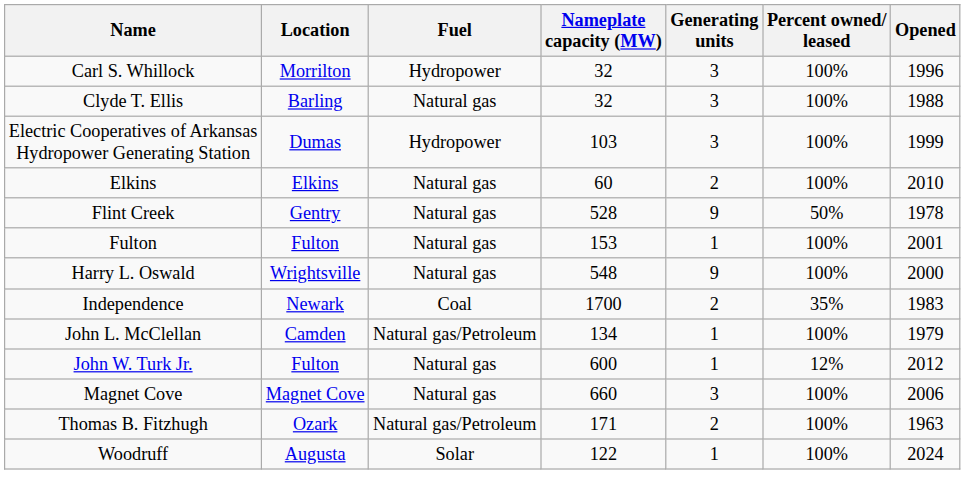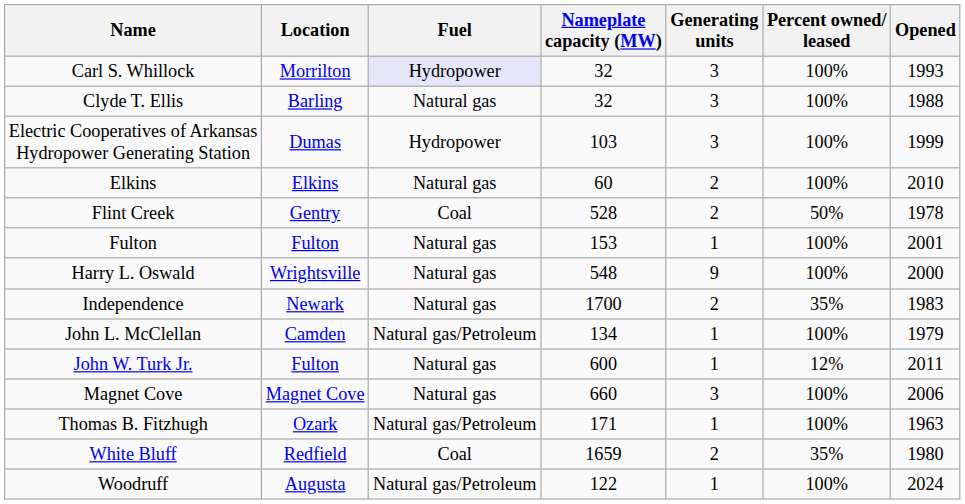 <table class="wikitable sortable" style="font-size:95%; text-align:center;">
 <tr>
 <th>Name</th>
 <th>Location</th>
 <th>Fuel</th>
 <th><a href='#'>Nameplate</a><br>capacity (<a href='#'>MW</a>)</th>
 <th>Generating<br> units</th>
 <th>Percent owned/<br>leased</th>
 <th>Opened</th>
 </tr>
 <tr>
 <td>Carl S. Whillock</td>
 <td><a href='#'>Morrilton</a></td>
-<td>Hydropower</td>
+<td style="background: lavender;">Hydropower</td>
 <td>32</td>
 <td>3</td>
 <td>100%</td>
-<td>1996</td>
+<td>1993</td>
 </tr>
 <tr>
 <td>Clyde T. Ellis</td>
 <td><a href='#'>Barling</a></td>
 <td>Natural gas</td>
 <td>32</td>
 <td>3</td>
 <td>100%</td>
 <td>1988</td>
 </tr>
 <tr>
 <td>Electric Cooperatives of Arkansas<br> Hydropower Generating Station</td>
 <td><a href='#'>Dumas</a></td>
 <td>Hydropower</td>
 <td>103</td>
 <td>3</td>
 <td>100%</td>
 <td>1999</td>
 </tr>
 <tr>
 <td>Elkins</td>
 <td><a href='#'>Elkins</a></td>
 <td>Natural gas</td>
 <td>60</td>
 <td>2</td>
 <td>100%</td>
 <td>2010</td>
 </tr>
 <tr>
 <td>Flint Creek</td>
 <td><a href='#'>Gentry</a></td>
-<td>Natural gas</td>
+<td>Coal</td>
 <td>528</td>
-<td>9</td>
+<td>2</td>
 <td>50%</td>
 <td>1978</td>
 </tr>
 <tr>
 <td>Fulton</td>
 <td><a href='#'>Fulton</a></td>
 <td>Natural gas</td>
 <td>153</td>
 <td>1</td>
 <td>100%</td>
 <td>2001</td>
 </tr>
 <tr>
 <td>Harry L. Oswald</td>
 <td><a href='#'>Wrightsville</a></td>
 <td>Natural gas</td>
 <td>548</td>
 <td>9</td>
 <td>100%</td>
 <td>2000</td>
 </tr>
 <tr>
 <td>Independence</td>
 <td><a href='#'>Newark</a></td>
-<td>Coal</td>
+<td>Natural gas</td>
 <td>1700</td>
 <td>2</td>
 <td>35%</td>
 <td>1983</td>
 </tr>
 <tr>
 <td>John L. McClellan</td>
 <td><a href='#'>Camden</a></td>
 <td>Natural gas/Petroleum</td>
 <td>134</td>
 <td>1</td>
 <td>100%</td>
 <td>1979</td>
 </tr>
 <tr>
 <td><a href='#'>John W. Turk Jr.</a></td>
 <td><a href='#'>Fulton</a></td>
 <td>Natural gas</td>
 <td>600</td>
 <td>1</td>
 <td>12%</td>
-<td>2012</td>
+<td>2011</td>
 </tr>
 <tr>
 <td>Magnet Cove</td>
 <td><a href='#'>Magnet Cove</a></td>
 <td>Natural gas</td>
 <td>660</td>
 <td>3</td>
 <td>100%</td>
 <td>2006</td>
 </tr>
 <tr>
 <td>Thomas B. Fitzhugh</td>
 <td><a href='#'>Ozark</a></td>
 <td>Natural gas/Petroleum</td>
 <td>171</td>
-<td>2</td>
+<td>1</td>
 <td>100%</td>
 <td>1963</td>
 </tr>
 <tr>
+<td><a href='#'>White Bluff</a></td>
+<td><a href='#'>Redfield</a></td>
+<td>Coal</td>
+<td>1659</td>
+<td>2</td>
+<td>35%</td>
+<td>1980</td>
+</tr>
+<tr>
 <td>Woodruff</td>
 <td><a href='#'>Augusta</a></td>
-<td>Solar</td>
+<td>Natural gas/Petroleum</td>
 <td>122</td>
 <td>1</td>
 <td>100%</td>
 <td>2024</td>
 </tr>
 </table>
